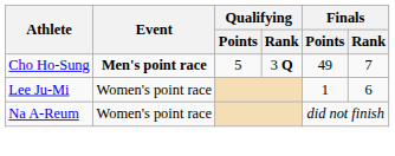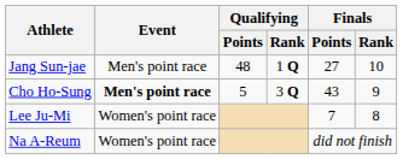 <table class="wikitable" style="font-size:90%; text-align:center;">
 <tr>
 <th rowspan=2>Athlete</th>
 <th rowspan=2>Event</th>
 <th colspan=2>Qualifying</th>
 <th colspan=2>Finals</th>
 </tr>
 <tr>
 <th>Points</th>
 <th>Rank</th>
 <th>Points</th>
 <th>Rank</th>
 </tr>
 <tr>
+<td align=left><a href='#'>Jang Sun-jae</a></td>
+<td>Men's point race</td>
+<td>48</td>
+<td>1 <strong>Q</strong></td>
+<td>27</td>
+<td>10</td>
+</tr>
+<tr>
 <td align=left><a href='#'>Cho Ho-Sung</a></td>
 <td><strong>Men's point race</strong></td>
 <td>5</td>
 <td>3 <strong>Q</strong></td>
-<td>49</td>
-<td>7</td>
+<td>43</td>
+<td>9</td>
 </tr>
 <tr>
 <td align=left><a href='#'>Lee Ju-Mi</a></td>
 <td>Women's point race</td>
 <td colspan=2 bgcolor=wheat></td>
-<td>1</td>
-<td>6</td>
+<td>7</td>
+<td>8</td>
 </tr>
 <tr>
 <td align=left><a href='#'>Na A-Reum</a></td>
 <td>Women's point race</td>
 <td colspan=2 bgcolor=wheat></td>
 <td colspan=2><em>did not finish</em></td>
 </tr>
 </table>
